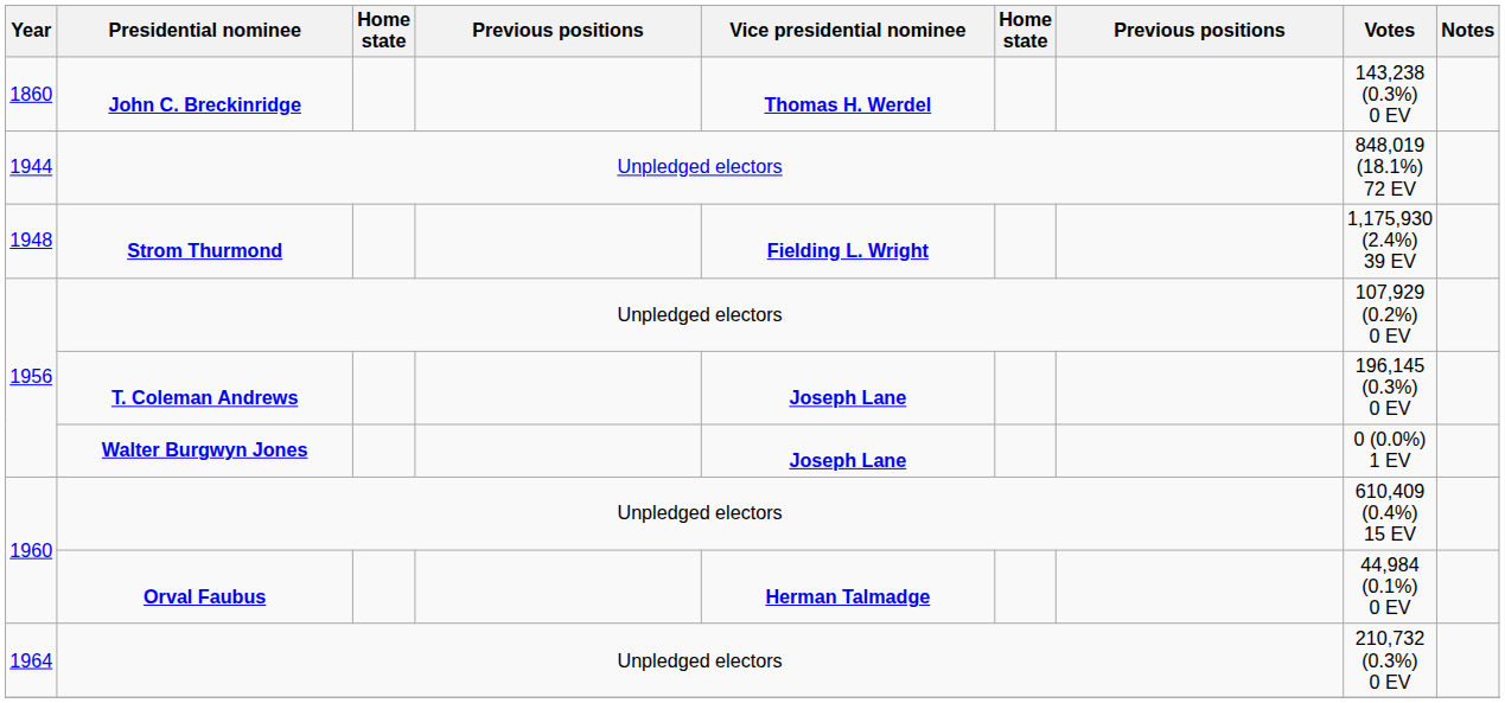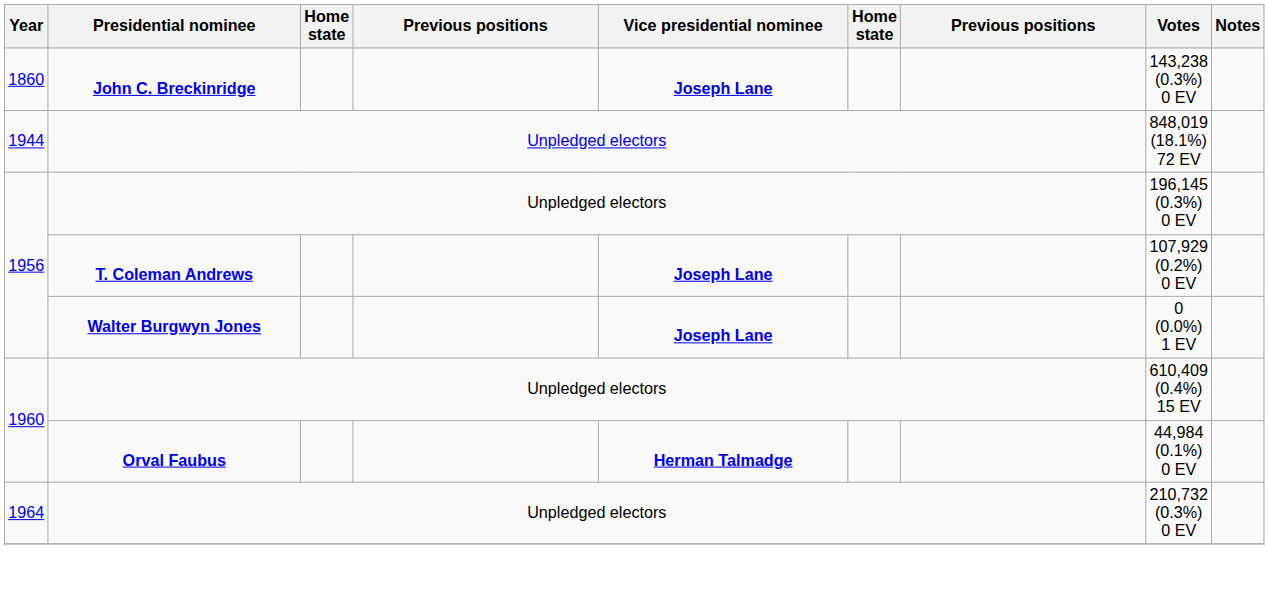 <table class="wikitable" style="text-align:center">
 <tr>
 <th>Year</th>
 <th width=300>Presidential nominee</th>
 <th>Home state</th>
 <th width=300>Previous positions</th>
 <th width=300>Vice presidential nominee</th>
 <th>Home state</th>
 <th width=300>Previous positions</th>
 <th>Votes</th>
 <th>Notes</th>
 </tr>
 <tr>
 <td><a href='#'>1860</a></td>
 <td><br><strong><a href='#'>John C. Breckinridge</a></strong></td>
 <td></td>
 <td></td>
-<td><br><strong><a href='#'>Thomas H. Werdel</a></strong></td>
+<td><br><strong><a href='#'>Joseph Lane</a></strong></td>
 <td></td>
 <td></td>
 <td>143,238 (0.3%)<br>0 EV</td>
 <td></td>
 </tr>
 <tr>
 <td><a href='#'>1944</a></td>
 <td colspan=6><a href='#'>Unpledged electors</a></td>
 <td>848,019 (18.1%)<br>72 EV</td>
 <td></td>
 </tr>
 <tr>
-<td><a href='#'>1948</a></td>
-<td><br><strong><a href='#'>Strom Thurmond</a></strong></td>
-<td></td>
-<td></td>
-<td><br><strong><a href='#'>Fielding L. Wright</a></strong></td>
-<td></td>
-<td></td>
-<td>1,175,930 (2.4%)<br>39 EV</td>
-<td></td>
-</tr>
-<tr>
 <td rowspan=3><a href='#'>1956</a></td>
 <td colspan=6>Unpledged electors</td>
-<td>107,929 (0.2%)<br>0 EV</td>
+<td>196,145 (0.3%)<br>0 EV</td>
 <td></td>
 </tr>
 <tr>
 <td><br><strong><a href='#'>T. Coleman Andrews</a></strong></td>
 <td></td>
 <td></td>
 <td><br><strong><a href='#'>Joseph Lane</a></strong></td>
 <td></td>
 <td></td>
-<td>196,145 (0.3%)<br>0 EV</td>
+<td>107,929 (0.2%)<br>0 EV</td>
 <td></td>
 </tr>
 <tr>
 <td><strong><a href='#'>Walter Burgwyn Jones</a></strong></td>
 <td></td>
 <td></td>
 <td><br><strong><a href='#'>Joseph Lane</a></strong></td>
 <td></td>
 <td></td>
 <td>0 (0.0%)<br>1 EV</td>
 <td></td>
 </tr>
 <tr>
 <td rowspan=2><a href='#'>1960</a></td>
 <td colspan=6>Unpledged electors</td>
 <td>610,409 (0.4%)<br>15 EV</td>
 <td></td>
 </tr>
 <tr>
 <td><br><strong><a href='#'>Orval Faubus</a></strong></td>
 <td></td>
 <td></td>
 <td><br><strong><a href='#'>Herman Talmadge</a></strong></td>
 <td></td>
 <td></td>
 <td>44,984 (0.1%)<br>0 EV</td>
 <td></td>
 </tr>
 <tr>
 <td><a href='#'>1964</a></td>
 <td colspan=6>Unpledged electors</td>
 <td>210,732	(0.3%)<br>0 EV</td>
 <td></td>
 </tr>
 <tr>
 </tr>
 <tr>
 </tr>
 </table>
